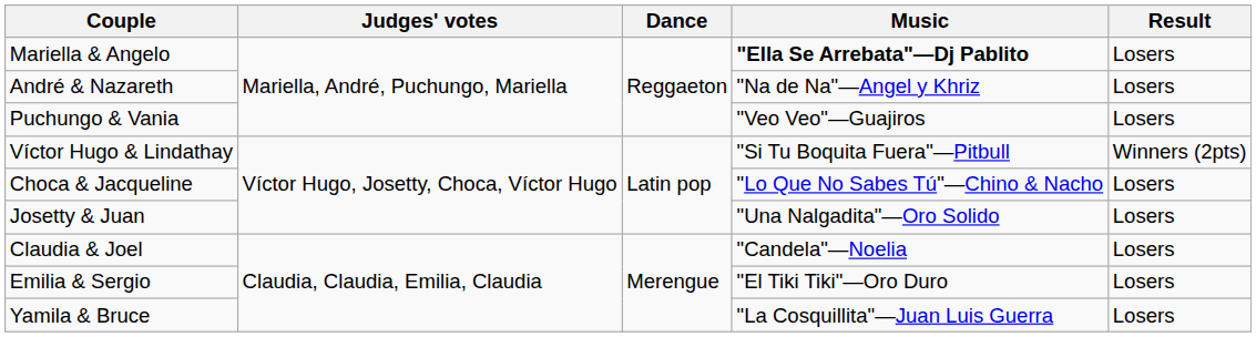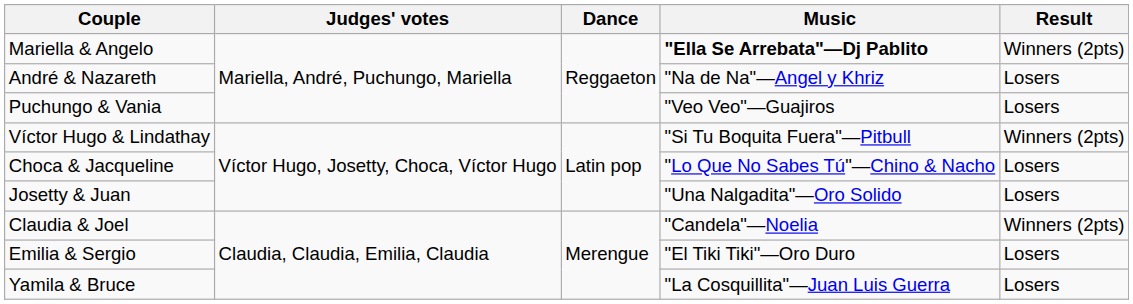 <table class="wikitable sortable" style="width:95%; white-space:nowrap">
 <tr>
 <th>Couple</th>
 <th>Judges' votes</th>
 <th>Dance</th>
 <th>Music</th>
 <th>Result</th>
 </tr>
 <tr>
 <td>Mariella & Angelo</td>
 <td rowspan=3>Mariella, André, Puchungo, Mariella</td>
 <td rowspan=3>Reggaeton</td>
 <td><strong>"Ella Se Arrebata"—Dj Pablito</strong></td>
-<td>Losers</td>
+<td>Winners (2pts)</td>
 </tr>
 <tr>
 <td>André & Nazareth</td>
 <td>"Na de Na"—<a href='#'>Angel y Khriz</a></td>
 <td>Losers</td>
 </tr>
 <tr>
 <td>Puchungo & Vania</td>
 <td>"Veo Veo"—Guajiros</td>
 <td>Losers</td>
 </tr>
 <tr>
 <td>Víctor Hugo & Lindathay</td>
 <td rowspan=3>Víctor Hugo, Josetty, Choca, Víctor Hugo</td>
 <td rowspan=3>Latin pop</td>
 <td>"Si Tu Boquita Fuera"—<a href='#'>Pitbull</a></td>
 <td>Winners (2pts)</td>
 </tr>
 <tr>
 <td>Choca & Jacqueline</td>
 <td>"<a href='#'>Lo Que No Sabes Tú</a>"—<a href='#'>Chino & Nacho</a></td>
 <td>Losers</td>
 </tr>
 <tr>
 <td>Josetty & Juan</td>
 <td>"Una Nalgadita"—<a href='#'>Oro Solido</a></td>
 <td>Losers</td>
 </tr>
 <tr>
 <td>Claudia & Joel</td>
 <td rowspan=3>Claudia, Claudia, Emilia, Claudia</td>
 <td rowspan=3>Merengue</td>
 <td>"Candela"—<a href='#'>Noelia</a></td>
-<td>Losers</td>
+<td>Winners (2pts)</td>
 </tr>
 <tr>
 <td>Emilia & Sergio</td>
 <td>"El Tiki Tiki"—Oro Duro</td>
 <td>Losers</td>
 </tr>
 <tr>
 <td>Yamila & Bruce</td>
 <td>"La Cosquillita"—<a href='#'>Juan Luis Guerra</a></td>
 <td>Losers</td>
 </tr>
 </table>
